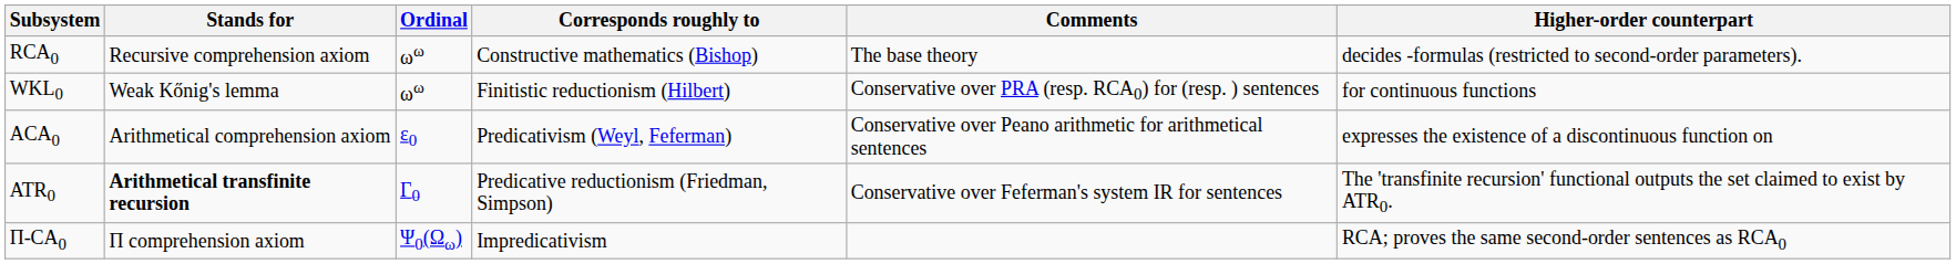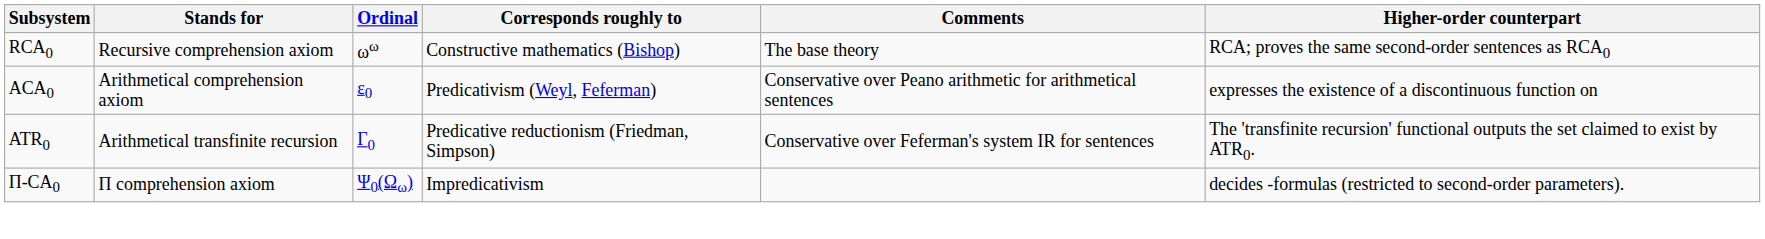 <table class="wikitable">
 <tr>
 <th>Subsystem</th>
 <th>Stands for</th>
 <th><a href='#'>Ordinal</a></th>
 <th>Corresponds roughly to</th>
 <th>Comments</th>
 <th>Higher-order counterpart</th>
 </tr>
 <tr>
 <td>RCA<sub>0</sub></td>
 <td>Recursive comprehension axiom</td>
 <td>ω<sup>ω</sup></td>
 <td>Constructive mathematics (<a href='#'>Bishop</a>)</td>
 <td>The base theory</td>
-<td> decides -formulas (restricted to second-order parameters).</td>
-</tr>
-<tr>
-<td>WKL<sub>0</sub></td>
-<td>Weak Kőnig's lemma</td>
-<td>ω<sup>ω</sup></td>
-<td>Finitistic reductionism (<a href='#'>Hilbert</a>)</td>
-<td>Conservative over <a href='#'>PRA</a> (resp. RCA<sub>0</sub>) for  (resp. ) sentences</td>
-<td> for continuous functions</td>
+<td>RCA; proves the same second-order sentences as RCA<sub>0</sub></td>
 </tr>
 <tr>
 <td>ACA<sub>0</sub></td>
 <td>Arithmetical comprehension axiom</td>
 <td><a href='#'>ε<sub>0</sub></a></td>
 <td>Predicativism (<a href='#'>Weyl</a>, <a href='#'>Feferman</a>)</td>
 <td>Conservative over Peano arithmetic for arithmetical sentences</td>
 <td> expresses the existence of a discontinuous function on </td>
 </tr>
 <tr>
 <td>ATR<sub>0</sub></td>
-<td><strong>Arithmetical transfinite recursion</strong></td>
+<td>Arithmetical transfinite recursion</td>
 <td><a href='#'>Γ<sub>0</sub></a></td>
 <td>Predicative reductionism (Friedman, Simpson)</td>
 <td>Conservative over Feferman's system IR for  sentences</td>
 <td>The 'transfinite recursion' functional outputs the set claimed to exist by ATR<sub>0</sub>.</td>
 </tr>
 <tr>
 <td>Π-CA<sub>0</sub></td>
 <td>Π comprehension axiom</td>
 <td><a href='#'>Ψ<sub>0</sub>(Ω<sub>ω</sub>)</a></td>
 <td>Impredicativism</td>
 <td></td>
-<td>RCA; proves the same second-order sentences as RCA<sub>0</sub></td>
+<td> decides -formulas (restricted to second-order parameters).</td>
 </tr>
 </table>
